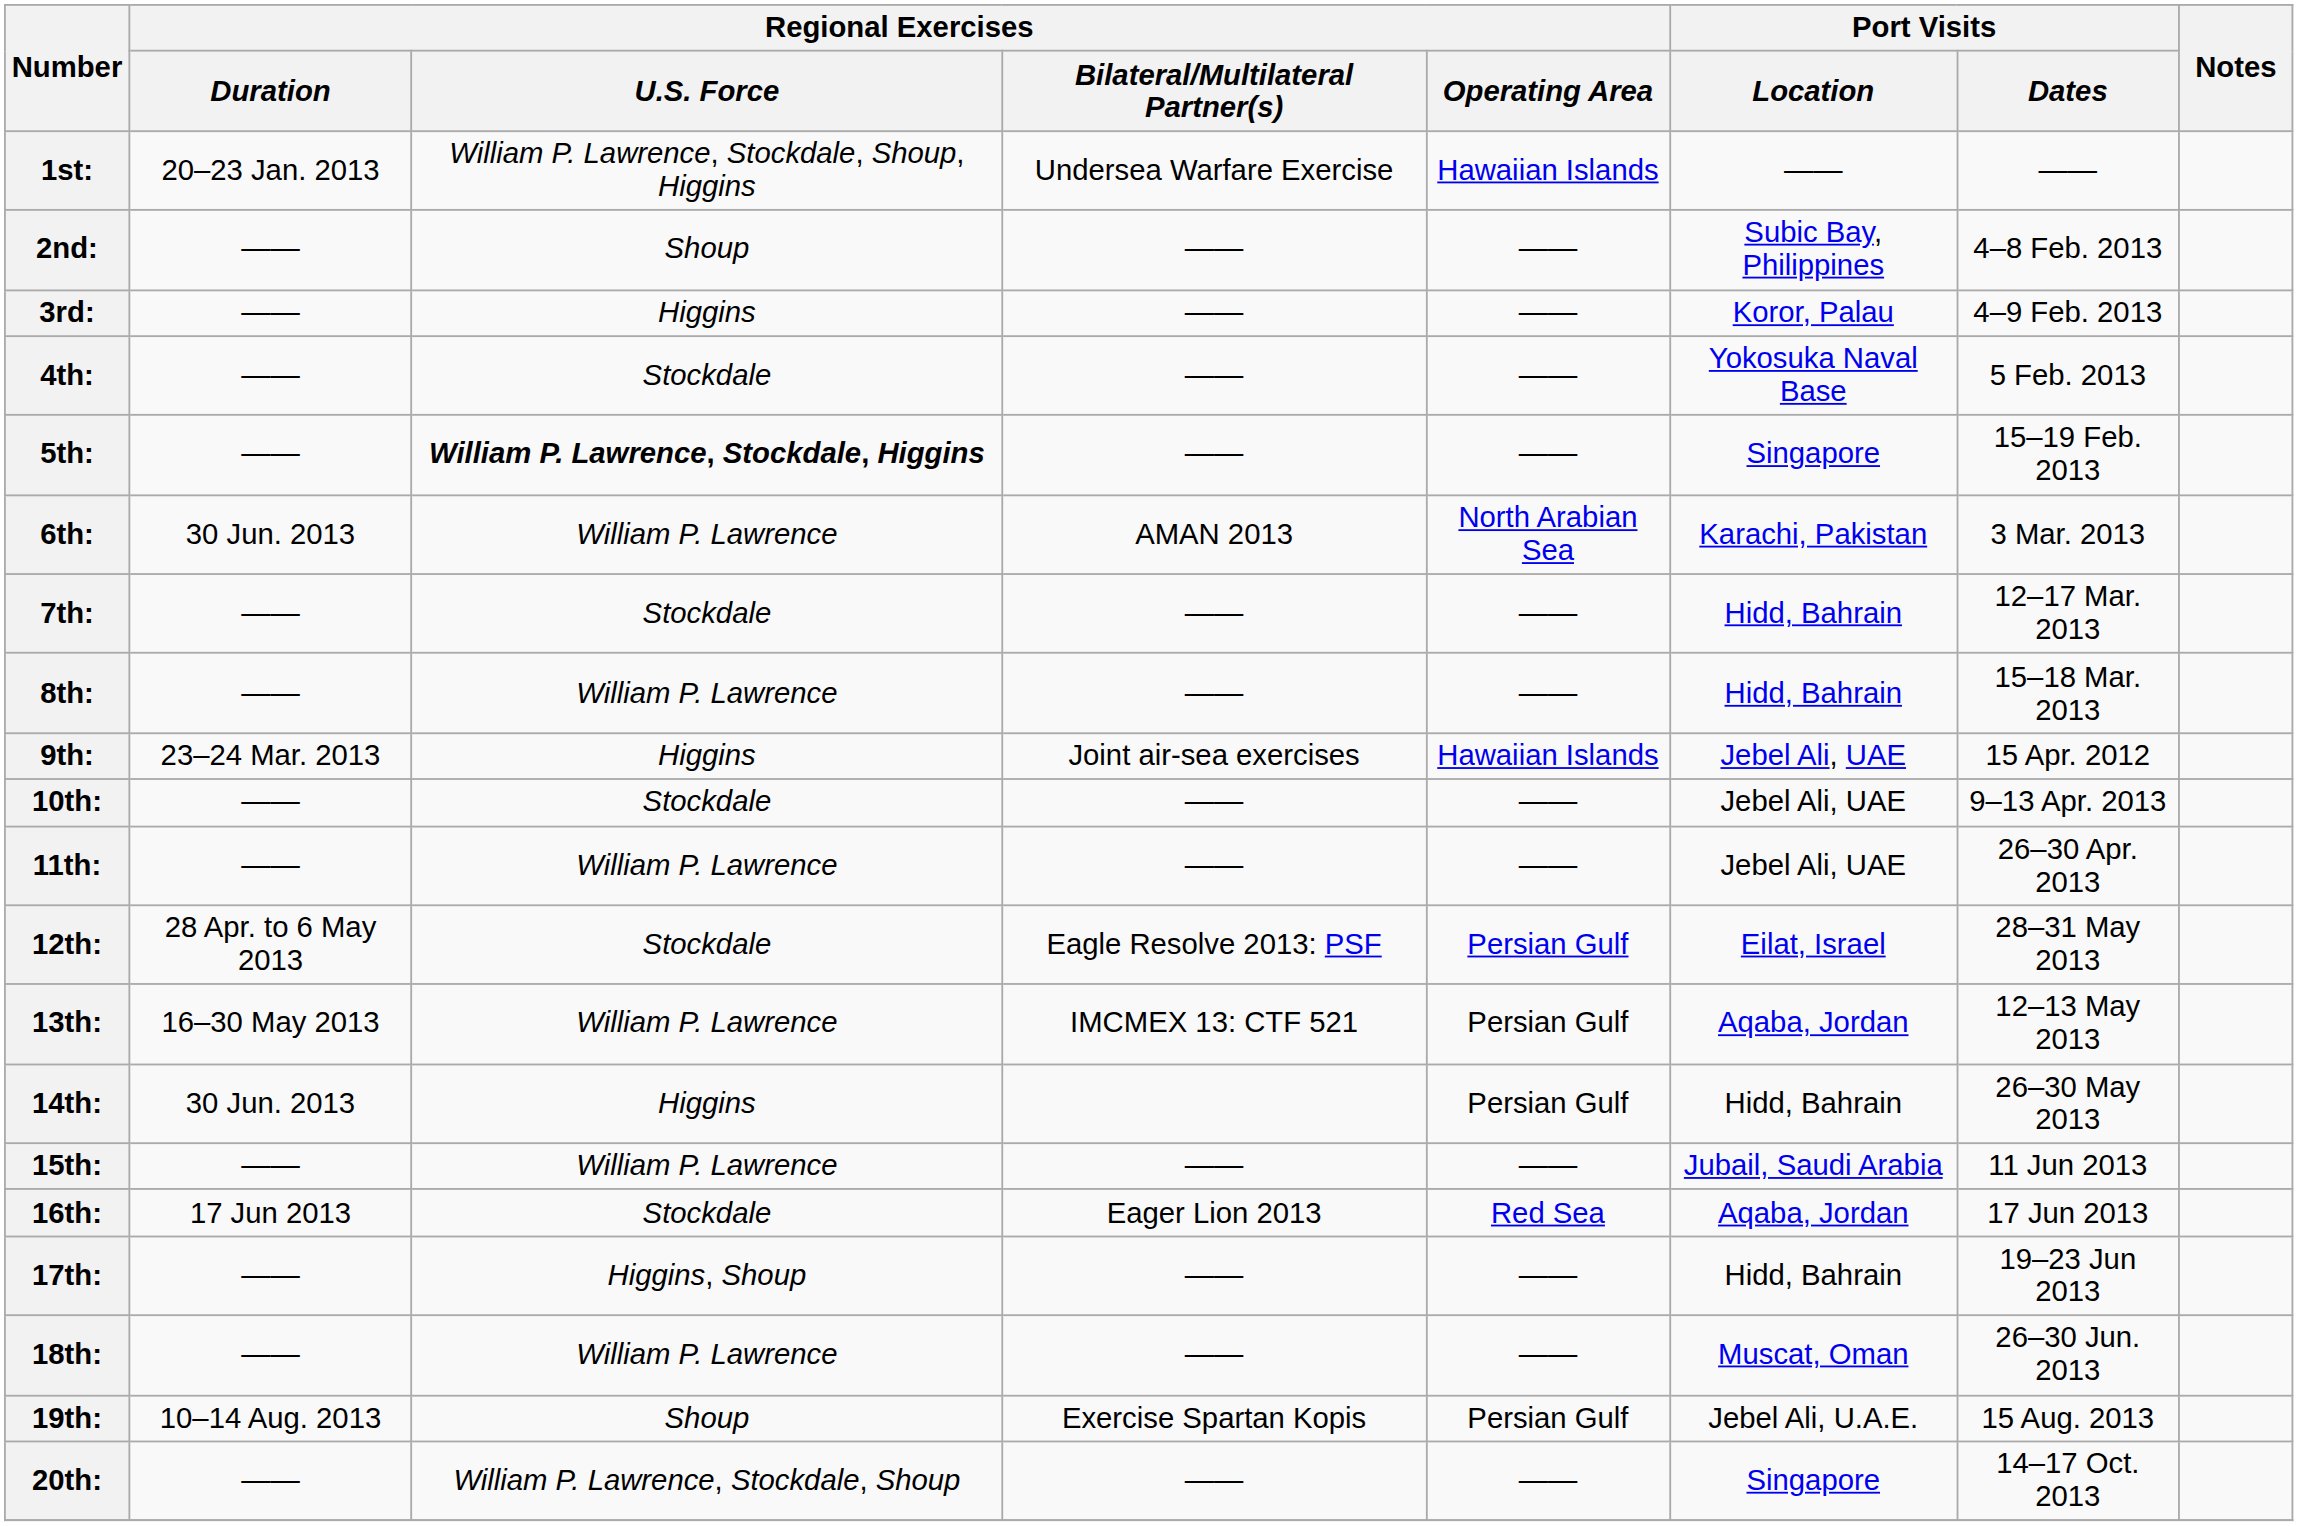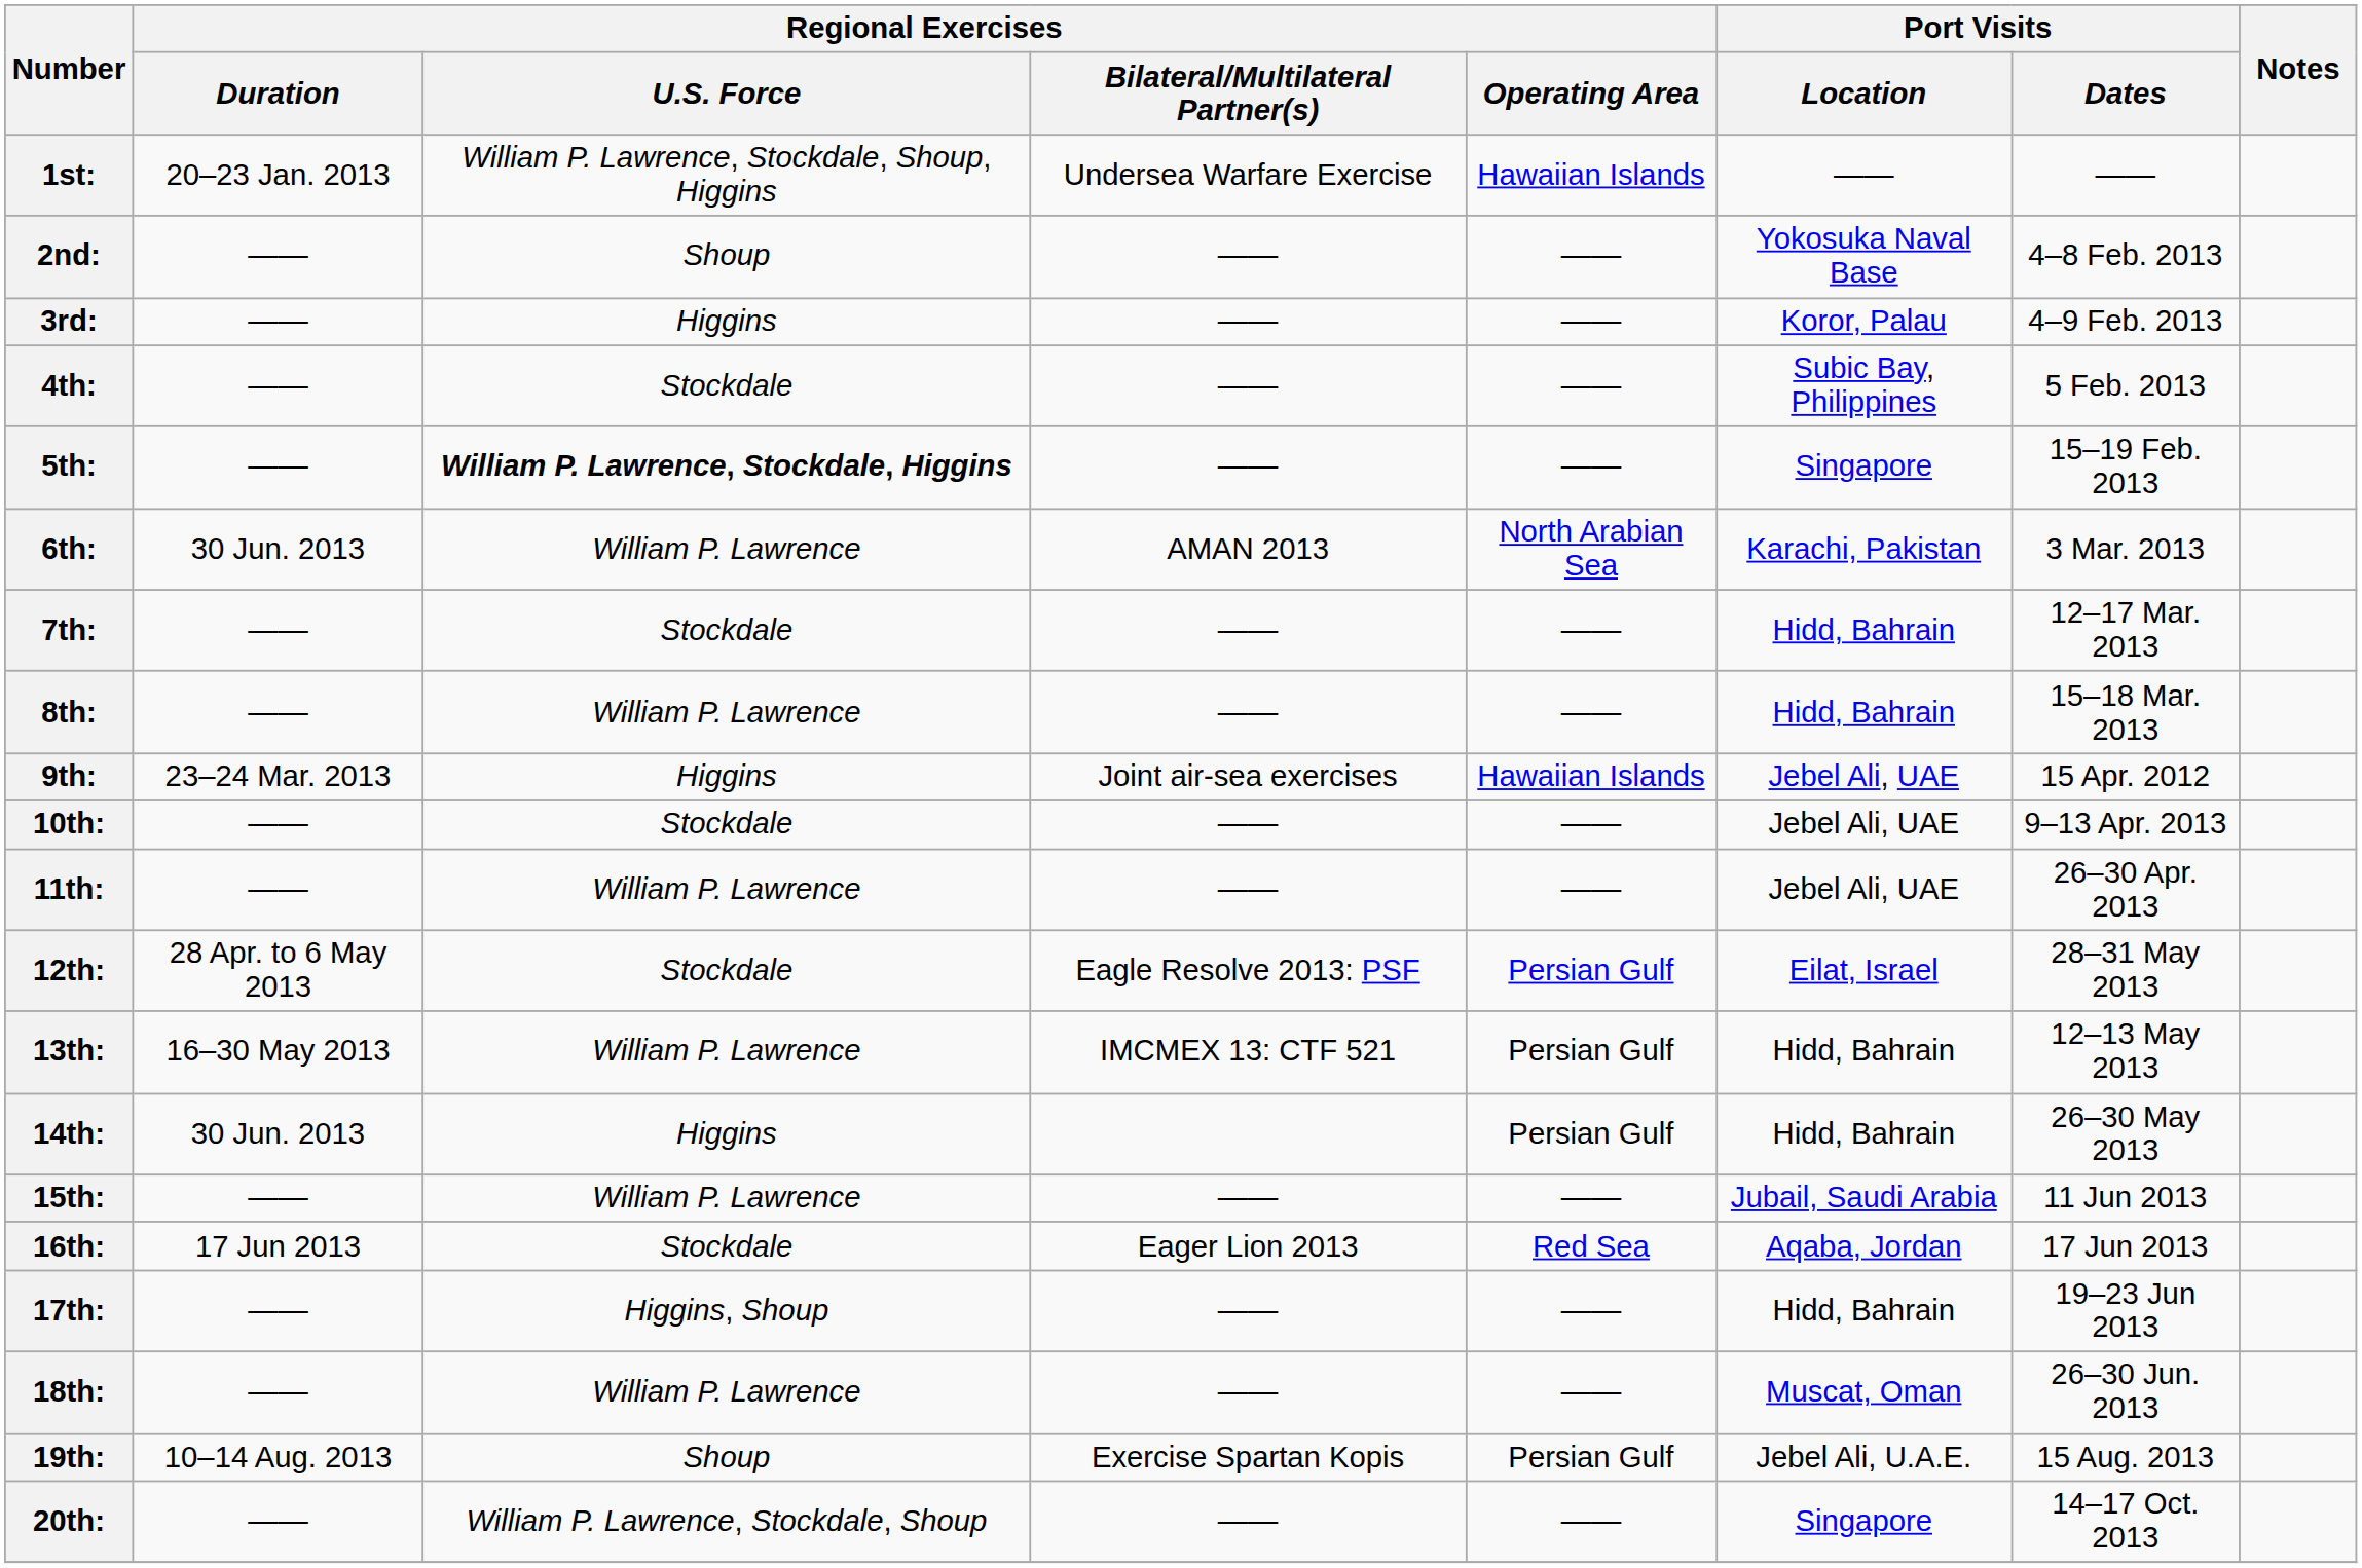 <table class="wikitable" style="text-align:center" width=99%>
 <tr>
 <th rowspan="2" width="5%">Number</th>
 <th colspan="4" align="center">Regional Exercises</th>
 <th colspan="2" align="center">Port Visits</th>
 <th rowspan="2" width="5%">Notes</th>
 </tr>
 <tr>
 <th align="center"><em>Duration</em></th>
 <th align="center"><em>U.S. Force</em></th>
 <th align="center"><em>Bilateral/Multilateral Partner(s)</em></th>
 <th align="center"><em>Operating Area</em></th>
 <th align="center"><em>Location</em></th>
 <th align="center"><em>Dates</em></th>
 </tr>
 <tr>
 <th>1st:</th>
 <td>20–23 Jan. 2013</td>
 <td><em>William P. Lawrence</em>, <em>Stockdale</em>, <em>Shoup</em>, <em>Higgins</em></td>
 <td>Undersea Warfare Exercise</td>
 <td><a href='#'>Hawaiian Islands</a></td>
 <td>——</td>
 <td>——</td>
 <td></td>
 </tr>
 <tr>
 <th>2nd:</th>
 <td>——</td>
 <td><em>Shoup</em></td>
 <td>——</td>
 <td>——</td>
-<td><a href='#'>Subic Bay</a>, <a href='#'>Philippines</a></td>
+<td><a href='#'>Yokosuka Naval Base</a></td>
 <td>4–8 Feb. 2013</td>
 <td></td>
 </tr>
 <tr>
 <th>3rd:</th>
 <td>——</td>
 <td><em>Higgins</em></td>
 <td>——</td>
 <td>——</td>
 <td><a href='#'>Koror, Palau</a></td>
 <td>4–9 Feb. 2013</td>
 <td></td>
 </tr>
 <tr>
 <th>4th:</th>
 <td>——</td>
 <td><em>Stockdale</em></td>
 <td>——</td>
 <td>——</td>
-<td><a href='#'>Yokosuka Naval Base</a></td>
+<td><a href='#'>Subic Bay</a>, <a href='#'>Philippines</a></td>
 <td>5 Feb. 2013</td>
 <td></td>
 </tr>
 <tr>
 <th>5th:</th>
 <td>——</td>
 <td><strong><em>William P. Lawrence</em>, <em>Stockdale</em>, <em>Higgins</em></strong></td>
 <td>——</td>
 <td>——</td>
 <td><a href='#'>Singapore</a></td>
 <td>15–19 Feb. 2013</td>
 <td></td>
 </tr>
 <tr>
 <th>6th:</th>
 <td>30 Jun. 2013</td>
 <td><em>William P. Lawrence</em></td>
 <td>AMAN 2013</td>
 <td><a href='#'>North Arabian Sea</a></td>
 <td><a href='#'>Karachi, Pakistan</a></td>
 <td>3 Mar. 2013</td>
 <td></td>
 </tr>
 <tr>
 <th>7th:</th>
 <td>——</td>
 <td><em>Stockdale</em></td>
 <td>——</td>
 <td>——</td>
 <td><a href='#'>Hidd, Bahrain</a></td>
 <td>12–17 Mar. 2013</td>
 <td></td>
 </tr>
 <tr>
 <th>8th:</th>
 <td>——</td>
 <td><em>William P. Lawrence</em></td>
 <td>——</td>
 <td>——</td>
 <td><a href='#'>Hidd, Bahrain</a></td>
 <td>15–18 Mar. 2013</td>
 <td></td>
 </tr>
 <tr>
 <th>9th:</th>
 <td>23–24 Mar. 2013</td>
 <td><em>Higgins</em></td>
 <td>Joint air-sea exercises</td>
 <td><a href='#'>Hawaiian Islands</a></td>
 <td><a href='#'>Jebel Ali</a>, <a href='#'>UAE</a></td>
 <td>15 Apr. 2012</td>
 <td></td>
 </tr>
 <tr>
 <th>10th:</th>
 <td>——</td>
 <td><em>Stockdale</em></td>
 <td>——</td>
 <td>——</td>
 <td>Jebel Ali, UAE</td>
 <td>9–13 Apr. 2013</td>
 <td></td>
 </tr>
 <tr>
 <th>11th:</th>
 <td>——</td>
 <td><em>William P. Lawrence</em></td>
 <td>——</td>
 <td>——</td>
 <td>Jebel Ali, UAE</td>
 <td>26–30 Apr. 2013</td>
 <td></td>
 </tr>
 <tr>
 <th>12th:</th>
 <td>28 Apr. to 6 May 2013</td>
 <td><em>Stockdale</em></td>
 <td>Eagle Resolve 2013: <a href='#'>PSF</a></td>
 <td><a href='#'>Persian Gulf</a></td>
 <td><a href='#'>Eilat, Israel</a></td>
 <td>28–31 May 2013</td>
 <td></td>
 </tr>
 <tr>
 <th>13th:</th>
 <td>16–30 May 2013</td>
 <td><em>William P. Lawrence</em></td>
 <td>IMCMEX 13: CTF 521</td>
 <td>Persian Gulf</td>
-<td><a href='#'>Aqaba, Jordan</a></td>
+<td>Hidd, Bahrain</td>
 <td>12–13 May 2013</td>
 <td></td>
 </tr>
 <tr>
 <th>14th:</th>
 <td>30 Jun. 2013</td>
 <td><em>Higgins</em></td>
 <td></td>
 <td>Persian Gulf</td>
 <td>Hidd, Bahrain</td>
 <td>26–30 May 2013</td>
 <td></td>
 </tr>
 <tr>
 <th>15th:</th>
 <td>——</td>
 <td><em>William P. Lawrence</em></td>
 <td>——</td>
 <td>——</td>
 <td><a href='#'>Jubail, Saudi Arabia</a></td>
 <td>11 Jun 2013</td>
 <td></td>
 </tr>
 <tr>
 <th>16th:</th>
 <td>17 Jun 2013</td>
 <td><em>Stockdale</em></td>
 <td>Eager Lion 2013</td>
 <td><a href='#'>Red Sea</a></td>
 <td><a href='#'>Aqaba, Jordan</a></td>
 <td>17 Jun 2013</td>
 <td></td>
 </tr>
 <tr>
 <th>17th:</th>
 <td>——</td>
 <td><em>Higgins</em>, <em>Shoup</em></td>
 <td>——</td>
 <td>——</td>
 <td>Hidd, Bahrain</td>
 <td>19–23 Jun 2013</td>
 <td></td>
 </tr>
 <tr>
 <th>18th:</th>
 <td>——</td>
 <td><em>William P. Lawrence</em></td>
 <td>——</td>
 <td>——</td>
 <td><a href='#'>Muscat, Oman</a></td>
 <td>26–30 Jun. 2013</td>
 <td></td>
 </tr>
 <tr>
 <th>19th:</th>
 <td>10–14 Aug. 2013</td>
 <td><em>Shoup</em></td>
 <td>Exercise Spartan Kopis</td>
 <td>Persian Gulf</td>
 <td>Jebel Ali, U.A.E.</td>
 <td>15 Aug. 2013</td>
 <td></td>
 </tr>
 <tr>
 <th>20th:</th>
 <td>——</td>
 <td><em>William P. Lawrence</em>, <em>Stockdale</em>, <em>Shoup</em></td>
 <td>——</td>
 <td>——</td>
 <td><a href='#'>Singapore</a></td>
 <td>14–17 Oct. 2013</td>
 <td></td>
 </tr>
 <tr>
 </tr>
 </table>
